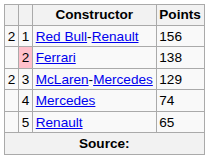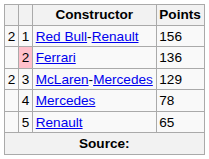 <table class="wikitable" style="font-size: 85%;">
 <tr>
 <th></th>
 <th></th>
 <th>Constructor</th>
 <th>Points</th>
 </tr>
 <tr>
 <td> 2</td>
 <td align="center">1</td>
 <td> <a href='#'>Red Bull</a>-<a href='#'>Renault</a></td>
 <td>156</td>
 </tr>
 <tr>
 <td></td>
 <td align="center" style="background: pink;">2</td>
 <td> <a href='#'>Ferrari</a></td>
-<td>138</td>
+<td>136</td>
 </tr>
 <tr>
 <td> 2</td>
 <td align="center">3</td>
 <td> <a href='#'>McLaren</a>-<a href='#'>Mercedes</a></td>
 <td>129</td>
 </tr>
 <tr>
 <td></td>
 <td align="center">4</td>
 <td> <a href='#'>Mercedes</a></td>
-<td>74</td>
+<td>78</td>
 </tr>
 <tr>
 <td></td>
 <td align="center">5</td>
 <td> <a href='#'>Renault</a></td>
 <td>65</td>
 </tr>
 <tr>
 <th colspan=4>Source:</th>
 </tr>
 </table>
